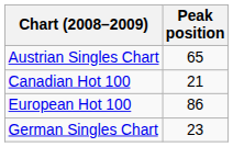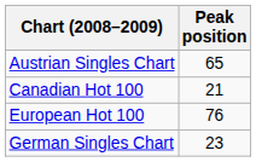 <table class="wikitable = sortable">
 <tr>
 <th align="center">Chart (2008–2009)</th>
 <th align="center">Peak<br>position</th>
 </tr>
 <tr>
 <td align="left"><a href='#'>Austrian Singles Chart</a></td>
 <td align="center">65</td>
 </tr>
 <tr>
 <td align="left"><a href='#'>Canadian Hot 100</a></td>
 <td align="center">21</td>
 </tr>
 <tr>
 <td align="left"><a href='#'>European Hot 100</a></td>
-<td align="center">86</td>
+<td align="center">76</td>
 </tr>
 <tr>
 <td align="left"><a href='#'>German Singles Chart</a></td>
 <td align="center">23</td>
 </tr>
 </table>
